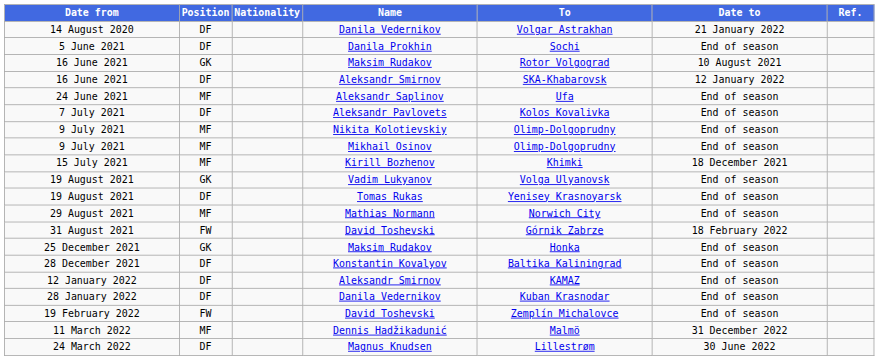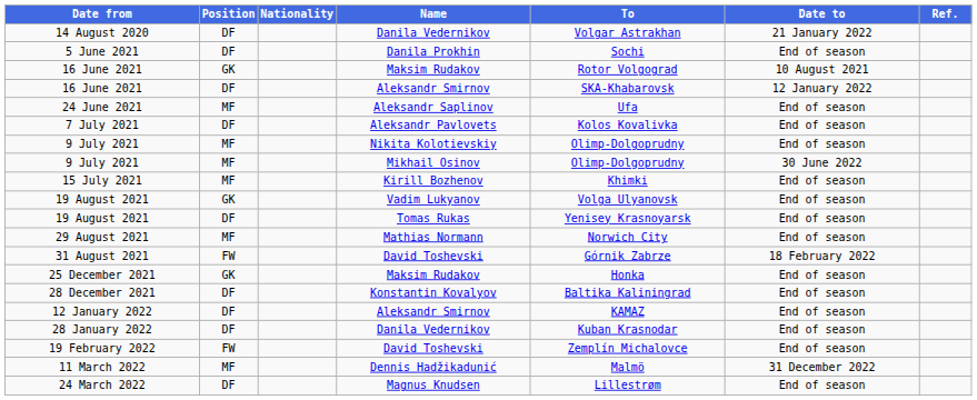 <table class="wikitable" style="text-align:center; font-size:90%; ">
 <tr>
 <th style="background:#4169E1; color:white; width:200px;">Date from</th>
 <th style="background:#4169E1; color:white; width:50px;">Position</th>
 <th style="background:#4169E1; color:white; width:50px;">Nationality</th>
 <th style="background:#4169E1; color:white; width:200px;">Name</th>
 <th style="background:#4169E1; color:white; width:200px;">To</th>
 <th style="background:#4169E1; color:white; width:200px;">Date to</th>
 <th style="background:#4169E1; color:white; width:50px;">Ref.</th>
 </tr>
 <tr>
 <td>14 August 2020</td>
 <td>DF</td>
 <td></td>
 <td><a href='#'>Danila Vedernikov</a></td>
 <td><a href='#'>Volgar Astrakhan</a></td>
 <td>21 January 2022</td>
 <td></td>
 </tr>
 <tr>
 <td>5 June 2021</td>
 <td>DF</td>
 <td></td>
 <td><a href='#'>Danila Prokhin</a></td>
 <td><a href='#'>Sochi</a></td>
 <td>End of season</td>
 <td></td>
 </tr>
 <tr>
 <td>16 June 2021</td>
 <td>GK</td>
 <td></td>
 <td><a href='#'>Maksim Rudakov</a></td>
 <td><a href='#'>Rotor Volgograd</a></td>
 <td>10 August 2021</td>
 <td></td>
 </tr>
 <tr>
 <td>16 June 2021</td>
 <td>DF</td>
 <td></td>
 <td><a href='#'>Aleksandr Smirnov</a></td>
 <td><a href='#'>SKA-Khabarovsk</a></td>
 <td>12 January 2022</td>
 <td></td>
 </tr>
 <tr>
 <td>24 June 2021</td>
 <td>MF</td>
 <td></td>
 <td><a href='#'>Aleksandr Saplinov</a></td>
 <td><a href='#'>Ufa</a></td>
 <td>End of season</td>
 <td></td>
 </tr>
 <tr>
 <td>7 July 2021</td>
 <td>DF</td>
 <td></td>
 <td><a href='#'>Aleksandr Pavlovets</a></td>
 <td><a href='#'>Kolos Kovalivka</a></td>
 <td>End of season</td>
 <td></td>
 </tr>
 <tr>
 <td>9 July 2021</td>
 <td>MF</td>
 <td></td>
 <td><a href='#'>Nikita Kolotievskiy</a></td>
 <td><a href='#'>Olimp-Dolgoprudny</a></td>
 <td>End of season</td>
 <td></td>
 </tr>
 <tr>
 <td>9 July 2021</td>
 <td>MF</td>
 <td></td>
 <td><a href='#'>Mikhail Osinov</a></td>
 <td><a href='#'>Olimp-Dolgoprudny</a></td>
-<td>End of season</td>
+<td>30 June 2022</td>
 <td></td>
 </tr>
 <tr>
 <td>15 July 2021</td>
 <td>MF</td>
 <td></td>
 <td><a href='#'>Kirill Bozhenov</a></td>
 <td><a href='#'>Khimki</a></td>
-<td>18 December 2021</td>
+<td>End of season</td>
 <td></td>
 </tr>
 <tr>
 <td>19 August 2021</td>
 <td>GK</td>
 <td></td>
 <td><a href='#'>Vadim Lukyanov</a></td>
 <td><a href='#'>Volga Ulyanovsk</a></td>
 <td>End of season</td>
 <td></td>
 </tr>
 <tr>
 <td>19 August 2021</td>
 <td>DF</td>
 <td></td>
 <td><a href='#'>Tomas Rukas</a></td>
 <td><a href='#'>Yenisey Krasnoyarsk</a></td>
 <td>End of season</td>
 <td></td>
 </tr>
 <tr>
 <td>29 August 2021</td>
 <td>MF</td>
 <td></td>
 <td><a href='#'>Mathias Normann</a></td>
 <td><a href='#'>Norwich City</a></td>
 <td>End of season</td>
 <td></td>
 </tr>
 <tr>
 <td>31 August 2021</td>
 <td>FW</td>
 <td></td>
 <td><a href='#'>David Toshevski</a></td>
 <td><a href='#'>Górnik Zabrze</a></td>
 <td>18 February 2022</td>
 <td></td>
 </tr>
 <tr>
 <td>25 December 2021</td>
 <td>GK</td>
 <td></td>
 <td><a href='#'>Maksim Rudakov</a></td>
 <td><a href='#'>Honka</a></td>
 <td>End of season</td>
 <td></td>
 </tr>
 <tr>
 <td>28 December 2021</td>
 <td>DF</td>
 <td></td>
 <td><a href='#'>Konstantin Kovalyov</a></td>
 <td><a href='#'>Baltika Kaliningrad</a></td>
 <td>End of season</td>
 <td></td>
 </tr>
 <tr>
 <td>12 January 2022</td>
 <td>DF</td>
 <td></td>
 <td><a href='#'>Aleksandr Smirnov</a></td>
 <td><a href='#'>KAMAZ</a></td>
 <td>End of season</td>
 <td></td>
 </tr>
 <tr>
 <td>28 January 2022</td>
 <td>DF</td>
 <td></td>
 <td><a href='#'>Danila Vedernikov</a></td>
 <td><a href='#'>Kuban Krasnodar</a></td>
 <td>End of season</td>
 <td></td>
 </tr>
 <tr>
 <td>19 February 2022</td>
 <td>FW</td>
 <td></td>
 <td><a href='#'>David Toshevski</a></td>
 <td><a href='#'>Zemplín Michalovce</a></td>
 <td>End of season</td>
 <td></td>
 </tr>
 <tr>
 <td>11 March 2022</td>
 <td>MF</td>
 <td></td>
 <td><a href='#'>Dennis Hadžikadunić</a></td>
 <td><a href='#'>Malmö</a></td>
 <td>31 December 2022</td>
 <td></td>
 </tr>
 <tr>
 <td>24 March 2022</td>
 <td>DF</td>
 <td></td>
 <td><a href='#'>Magnus Knudsen</a></td>
 <td><a href='#'>Lillestrøm</a></td>
-<td>30 June 2022</td>
+<td>End of season</td>
 <td></td>
 </tr>
 </table>
